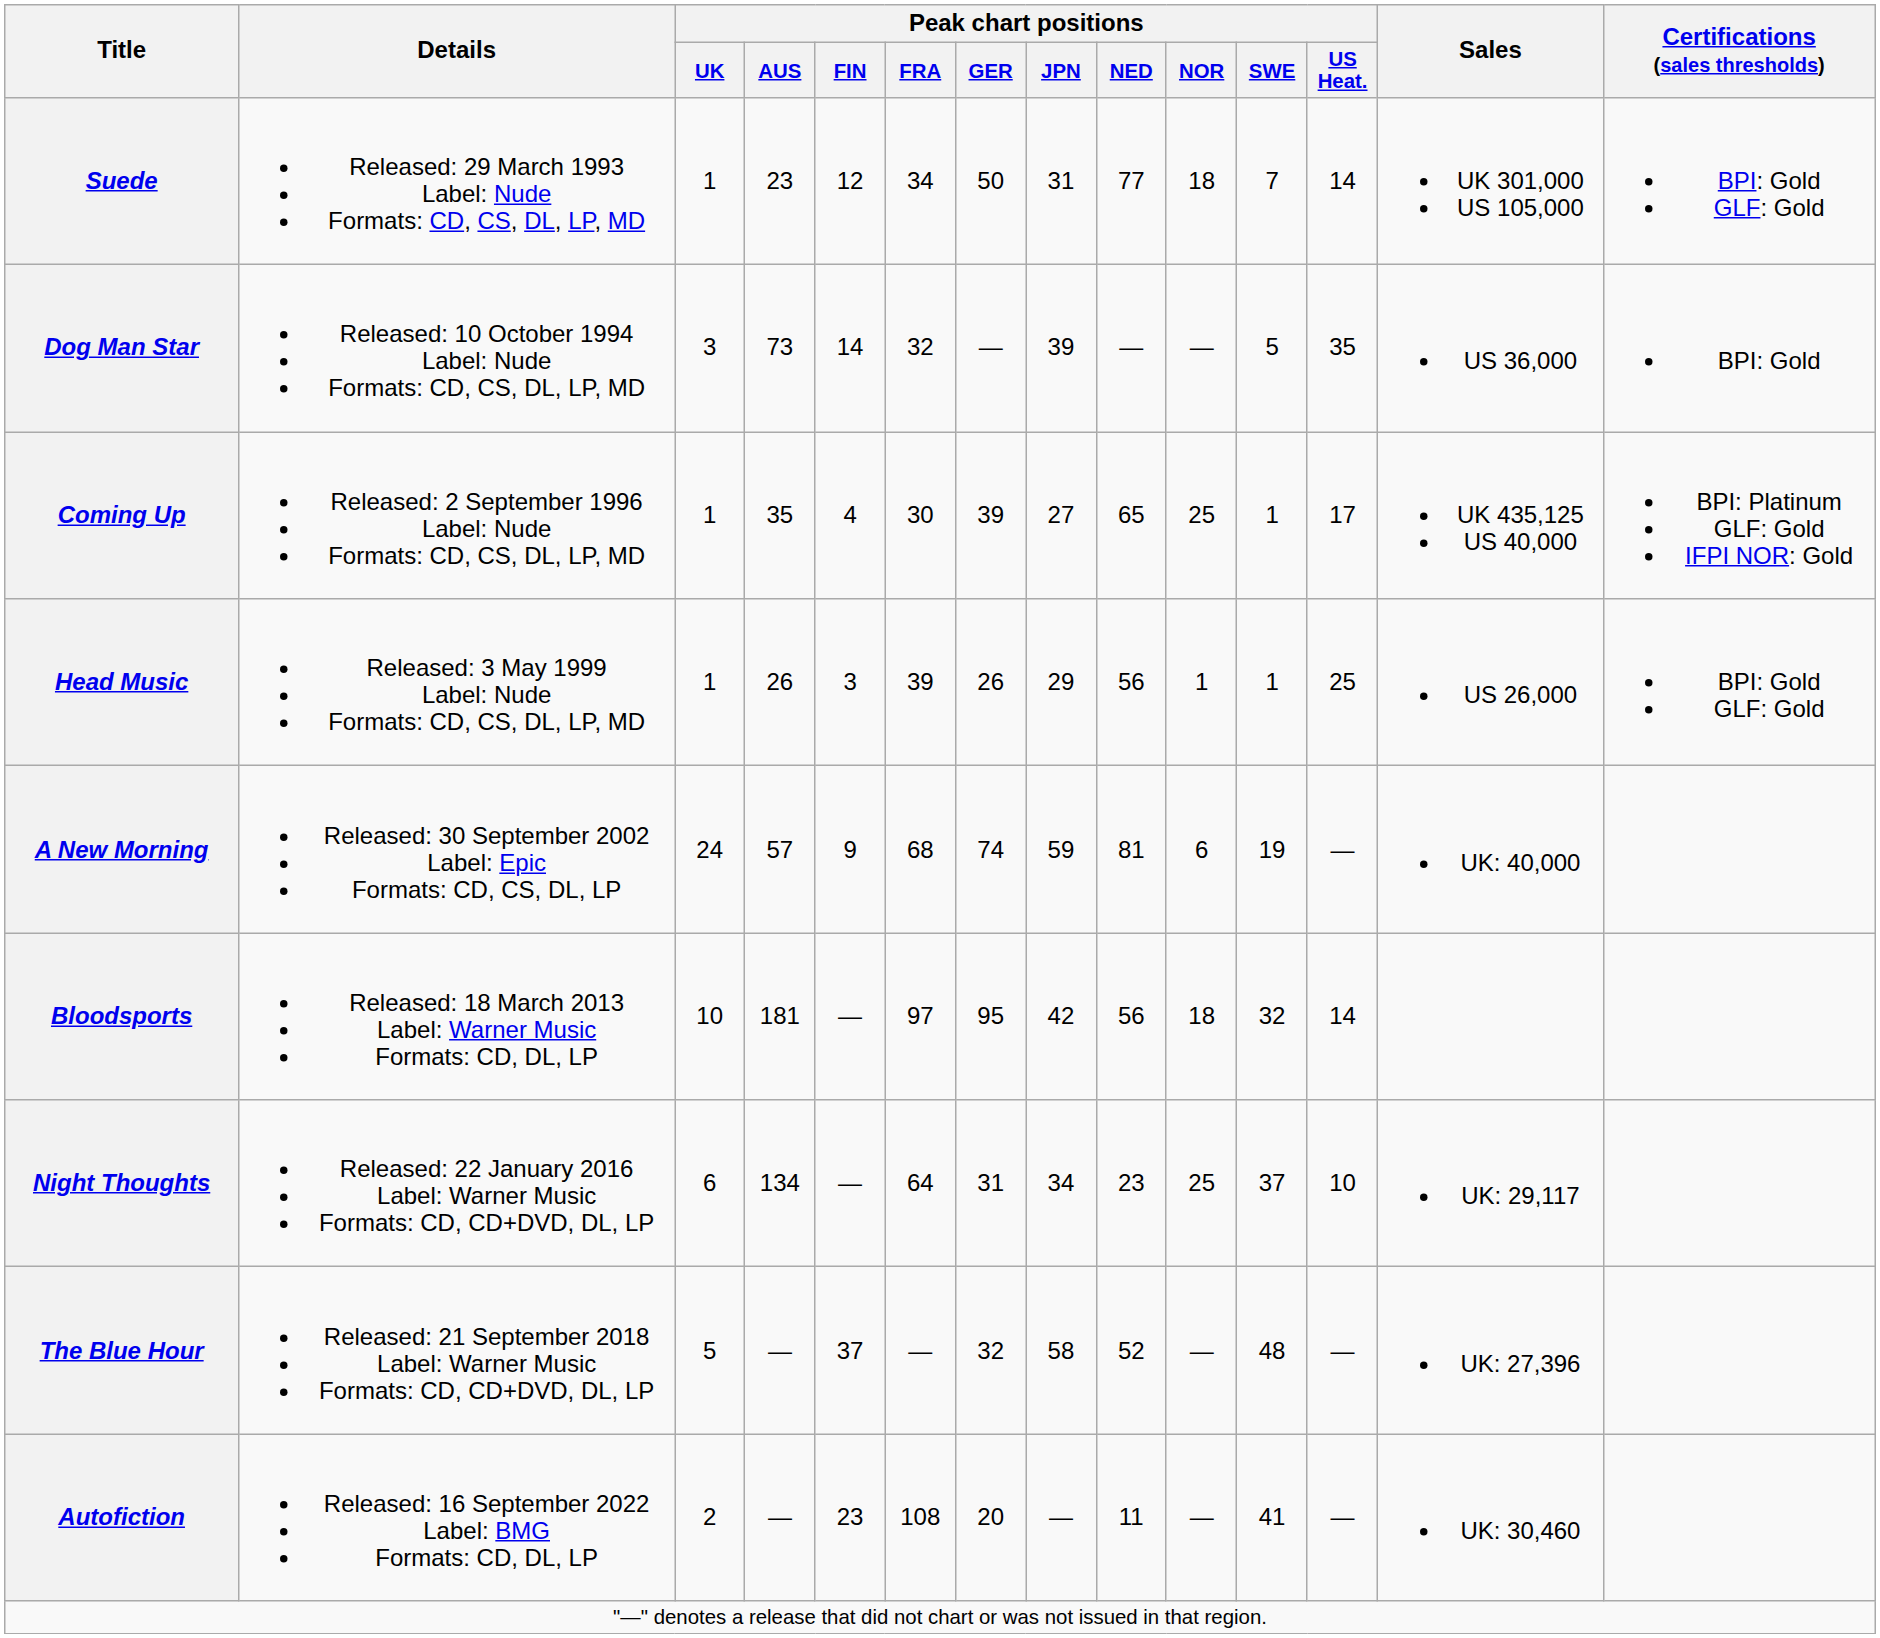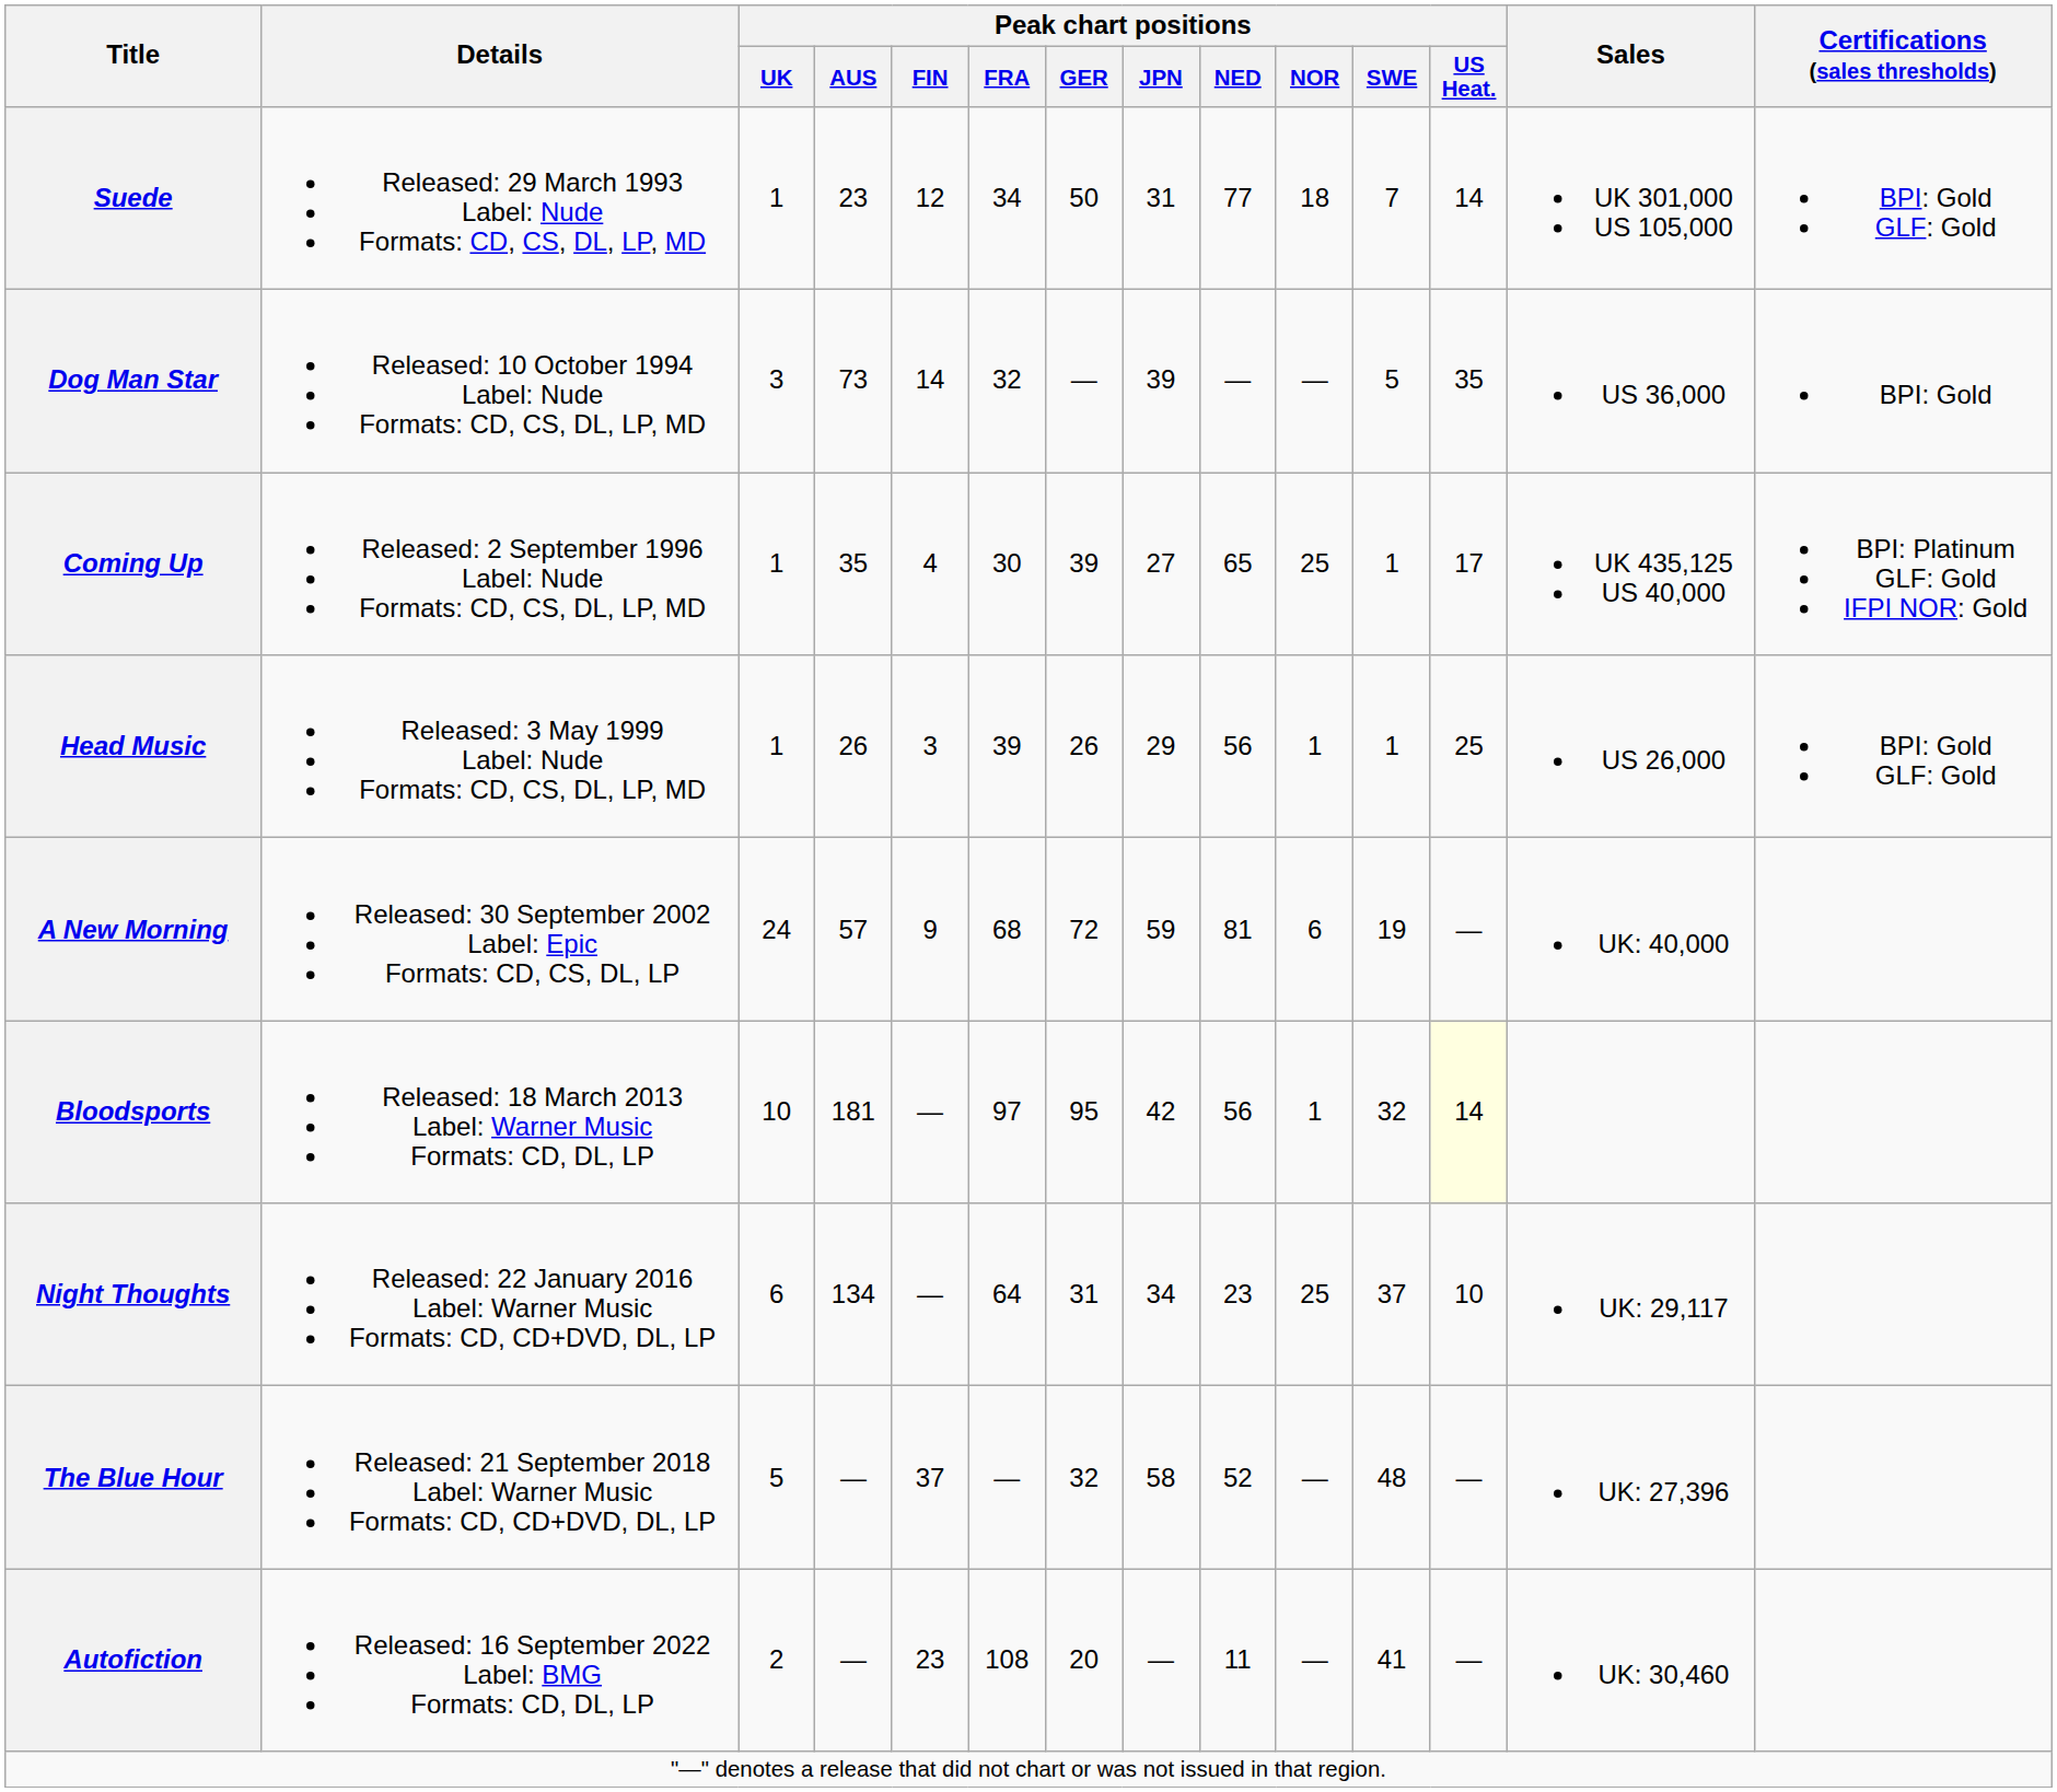 <table class="wikitable plainrowheaders" style="text-align:center;">
 <tr>
 <th rowspan="2" style="width:150px;">Title</th>
 <th rowspan="2" style="width:18em;">Details</th>
 <th colspan="10">Peak chart positions</th>
 <th rowspan="2" style="width:9em;">Sales</th>
 <th rowspan="2" style="width:11em;"><a href='#'>Certifications</a><br><small>(<a href='#'>sales thresholds</a>)</small></th>
 </tr>
 <tr>
 <th style="width:3em;font-size:85%"><a href='#'>UK</a><br></th>
 <th style="width:3em;font-size:85%"><a href='#'>AUS</a><br></th>
 <th style="width:3em;font-size:85%"><a href='#'>FIN</a><br></th>
 <th style="width:3em;font-size:85%"><a href='#'>FRA</a><br></th>
 <th style="width:3em;font-size:85%"><a href='#'>GER</a><br></th>
 <th style="width:3em;font-size:85%"><a href='#'>JPN</a><br></th>
 <th style="width:3em;font-size:85%"><a href='#'>NED</a><br></th>
 <th style="width:3em;font-size:85%"><a href='#'>NOR</a><br></th>
 <th style="width:3em;font-size:85%"><a href='#'>SWE</a><br></th>
 <th style="width:3em;font-size:85%"><a href='#'>US <br>Heat.</a><br></th>
 </tr>
 <tr>
 <th scope="row"><em><a href='#'>Suede</a></em></th>
 <td><br><ul><li>Released: 29 March 1993</li><li>Label: <a href='#'>Nude</a></li><li>Formats: <a href='#'>CD</a>, <a href='#'>CS</a>, <a href='#'>DL</a>, <a href='#'>LP</a>, <a href='#'>MD</a></li></ul></td>
 <td>1</td>
 <td>23</td>
 <td>12</td>
 <td>34</td>
 <td>50</td>
 <td>31</td>
 <td>77</td>
 <td>18</td>
 <td>7</td>
 <td>14</td>
 <td><br><ul><li>UK 301,000</li><li>US 105,000</li></ul></td>
 <td><br><ul><li><a href='#'>BPI</a>: Gold</li><li><a href='#'>GLF</a>: Gold</li></ul></td>
 </tr>
 <tr>
 <th scope="row"><em><a href='#'>Dog Man Star</a></em></th>
 <td><br><ul><li>Released: 10 October 1994</li><li>Label: Nude</li><li>Formats: CD, CS, DL, LP, MD</li></ul></td>
 <td>3</td>
 <td>73</td>
 <td>14</td>
 <td>32</td>
 <td>—</td>
 <td>39</td>
 <td>—</td>
 <td>—</td>
 <td>5</td>
 <td>35</td>
 <td><br><ul><li>US 36,000</li></ul></td>
 <td><br><ul><li>BPI: Gold</li></ul></td>
 </tr>
 <tr>
 <th scope="row"><em><a href='#'>Coming Up</a></em></th>
 <td><br><ul><li>Released: 2 September 1996</li><li>Label: Nude</li><li>Formats: CD, CS, DL, LP, MD</li></ul></td>
 <td>1</td>
 <td>35</td>
 <td>4</td>
 <td>30</td>
 <td>39</td>
 <td>27</td>
 <td>65</td>
 <td>25</td>
 <td>1</td>
 <td>17</td>
 <td><br><ul><li>UK 435,125</li><li>US 40,000</li></ul></td>
 <td><br><ul><li>BPI: Platinum</li><li>GLF: Gold</li><li><a href='#'>IFPI NOR</a>: Gold</li></ul></td>
 </tr>
 <tr>
 <th scope="row"><em><a href='#'>Head Music</a></em></th>
 <td><br><ul><li>Released: 3 May 1999</li><li>Label: Nude</li><li>Formats: CD, CS, DL, LP, MD</li></ul></td>
 <td>1</td>
 <td>26</td>
 <td>3</td>
 <td>39</td>
 <td>26</td>
 <td>29</td>
 <td>56</td>
 <td>1</td>
 <td>1</td>
 <td>25</td>
 <td><br><ul><li>US 26,000</li></ul></td>
 <td><br><ul><li>BPI: Gold</li><li>GLF: Gold</li></ul></td>
 </tr>
 <tr>
 <th scope="row"><em><a href='#'>A New Morning</a></em></th>
 <td><br><ul><li>Released: 30 September 2002</li><li>Label: <a href='#'>Epic</a></li><li>Formats: CD, CS, DL, LP</li></ul></td>
 <td>24</td>
 <td>57</td>
 <td>9</td>
 <td>68</td>
-<td>74</td>
+<td>72</td>
 <td>59</td>
 <td>81</td>
 <td>6</td>
 <td>19</td>
 <td>—</td>
 <td><br><ul><li>UK: 40,000</li></ul></td>
 <td></td>
 </tr>
 <tr>
 <th scope="row"><em><a href='#'>Bloodsports</a></em></th>
 <td><br><ul><li>Released: 18 March 2013</li><li>Label: <a href='#'>Warner Music</a></li><li>Formats: CD, DL, LP</li></ul></td>
 <td>10</td>
 <td>181</td>
 <td>—</td>
 <td>97</td>
 <td>95</td>
 <td>42</td>
 <td>56</td>
-<td>18</td>
+<td>1</td>
 <td>32</td>
-<td>14</td>
+<td style="background: lightyellow;">14</td>
 <td></td>
 <td></td>
 </tr>
 <tr>
 <th scope="row"><em><a href='#'>Night Thoughts</a></em></th>
 <td><br><ul><li>Released: 22 January 2016</li><li>Label: Warner Music</li><li>Formats: CD, CD+DVD, DL, LP</li></ul></td>
 <td>6</td>
 <td>134</td>
 <td>—</td>
 <td>64</td>
 <td>31</td>
 <td>34</td>
 <td>23</td>
 <td>25</td>
 <td>37</td>
 <td>10</td>
 <td><br><ul><li>UK: 29,117</li></ul></td>
 <td></td>
 </tr>
 <tr>
 <th scope="row"><em><a href='#'>The Blue Hour</a></em></th>
 <td><br><ul><li>Released: 21 September 2018</li><li>Label: Warner Music</li><li>Formats: CD, CD+DVD, DL, LP</li></ul></td>
 <td>5</td>
 <td>—</td>
 <td>37</td>
 <td>—</td>
 <td>32</td>
 <td>58</td>
 <td>52</td>
 <td>—</td>
 <td>48</td>
 <td>—</td>
 <td><br><ul><li>UK: 27,396</li></ul></td>
 <td></td>
 </tr>
 <tr>
 <th scope="row"><em><a href='#'> Autofiction</a></em></th>
 <td><br><ul><li>Released: 16 September 2022</li><li>Label: <a href='#'>BMG</a></li><li>Formats: CD, DL, LP</li></ul></td>
 <td>2</td>
 <td>—</td>
 <td>23</td>
 <td>108</td>
 <td>20</td>
 <td>—</td>
 <td>11</td>
 <td>—</td>
 <td>41</td>
 <td>—</td>
 <td><br><ul><li>UK: 30,460</li></ul></td>
 <td></td>
 </tr>
 <tr>
 <td colspan="18" style="font-size:85%">"—" denotes a release that did not chart or was not issued in that region.</td>
 </tr>
 </table>
